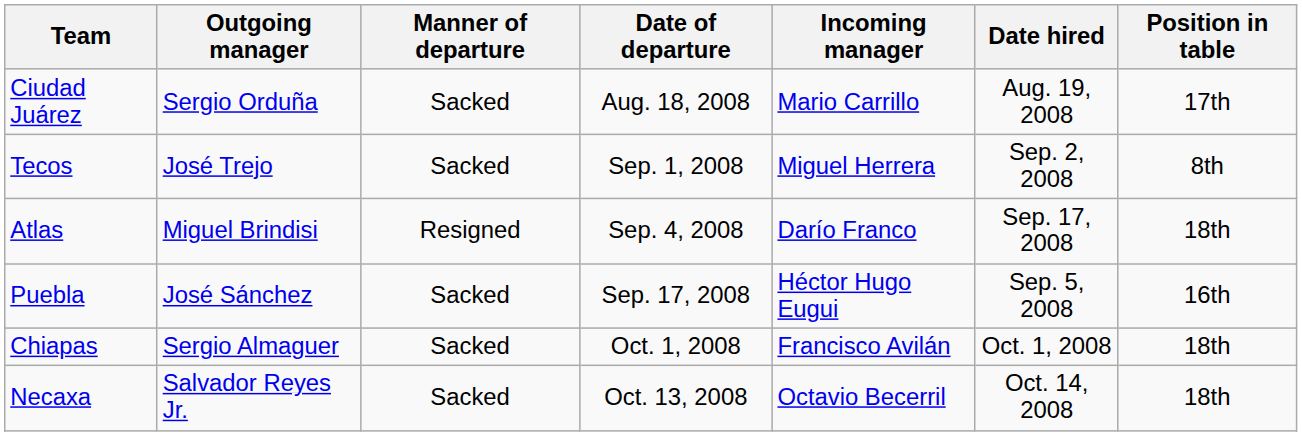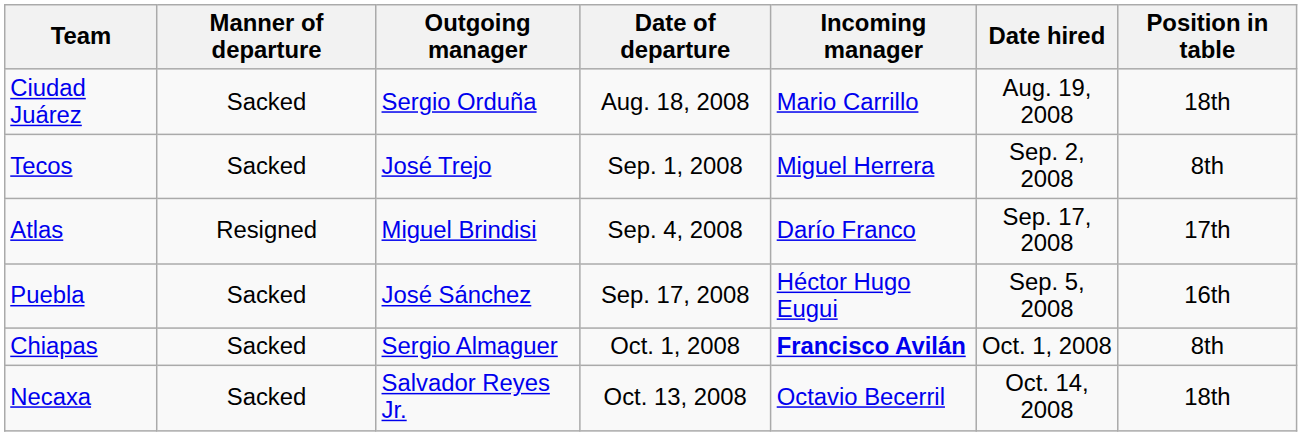 <table class="wikitable">
 <tr>
 <th>Team</th>
+<th>Manner of departure</th>
 <th>Outgoing manager</th>
-<th>Manner of departure</th>
 <th>Date of departure</th>
 <th>Incoming manager</th>
 <th>Date hired</th>
 <th>Position in table</th>
 </tr>
 <tr>
 <td><a href='#'>Ciudad Juárez</a></td>
+<td align="center">Sacked</td>
 <td> <a href='#'>Sergio Orduña</a></td>
-<td align="center">Sacked</td>
 <td align="center">Aug. 18, 2008</td>
 <td> <a href='#'>Mario Carrillo</a></td>
 <td align="center">Aug. 19, 2008</td>
-<td align="center">17th</td>
+<td align="center">18th</td>
 </tr>
 <tr>
 <td><a href='#'>Tecos</a></td>
+<td align="center">Sacked</td>
 <td> <a href='#'>José Trejo</a></td>
-<td align="center">Sacked</td>
 <td align="center">Sep. 1, 2008</td>
 <td> <a href='#'>Miguel Herrera</a></td>
 <td align="center">Sep. 2, 2008</td>
 <td align="center">8th</td>
 </tr>
 <tr>
 <td><a href='#'>Atlas</a></td>
+<td align="center">Resigned</td>
 <td> <a href='#'>Miguel Brindisi</a></td>
-<td align="center">Resigned</td>
 <td align="center">Sep. 4, 2008</td>
 <td> <a href='#'>Darío Franco</a></td>
 <td align="center">Sep. 17, 2008</td>
-<td align="center">18th</td>
+<td align="center">17th</td>
 </tr>
 <tr>
 <td><a href='#'>Puebla</a></td>
+<td align="center">Sacked</td>
 <td> <a href='#'>José Sánchez</a></td>
-<td align="center">Sacked</td>
 <td align="center">Sep. 17, 2008</td>
 <td> <a href='#'>Héctor Hugo Eugui</a></td>
 <td align="center">Sep. 5, 2008</td>
 <td align="center">16th</td>
 </tr>
 <tr>
 <td><a href='#'>Chiapas</a></td>
+<td align="center">Sacked</td>
 <td> <a href='#'>Sergio Almaguer</a></td>
-<td align="center">Sacked</td>
 <td align="center">Oct. 1, 2008</td>
-<td> <a href='#'>Francisco Avilán</a></td>
+<td><strong> <a href='#'>Francisco Avilán</a></strong></td>
 <td align="center">Oct. 1, 2008</td>
-<td align="center">18th</td>
+<td align="center">8th</td>
 </tr>
 <tr>
 <td><a href='#'>Necaxa</a></td>
+<td align="center">Sacked</td>
 <td> <a href='#'>Salvador Reyes Jr.</a></td>
-<td align="center">Sacked</td>
 <td align="center">Oct. 13, 2008</td>
 <td> <a href='#'>Octavio Becerril</a></td>
 <td align="center">Oct. 14, 2008</td>
 <td align="center">18th</td>
 </tr>
 </table>
